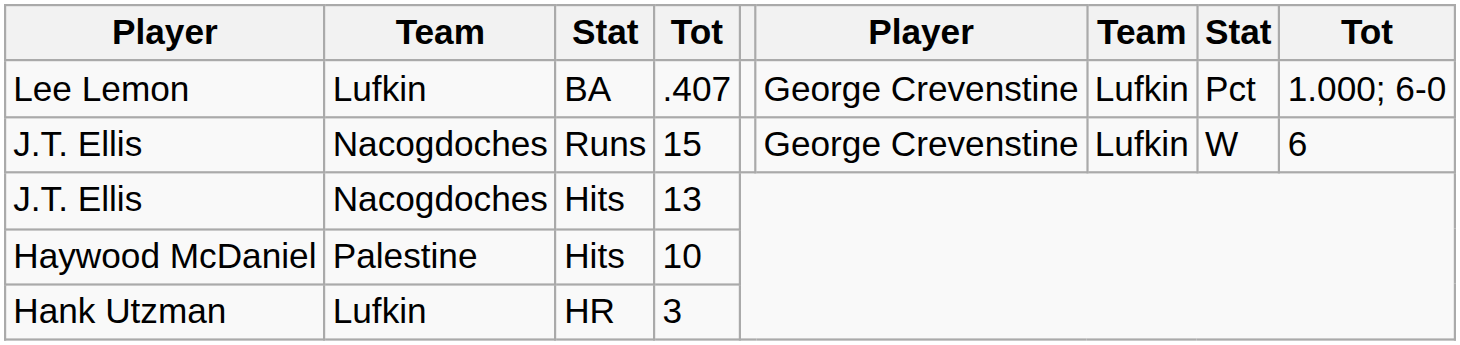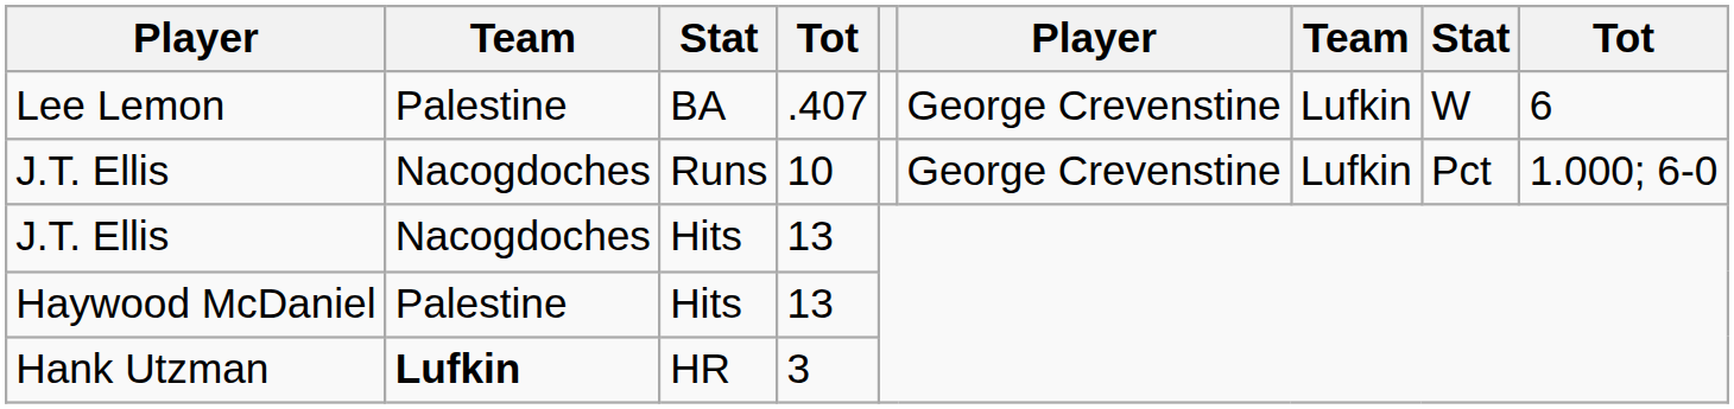 <table class="wikitable">
 <tr>
 <th>Player</th>
 <th>Team</th>
 <th>Stat</th>
 <th>Tot</th>
 <th></th>
 <th>Player</th>
 <th>Team</th>
 <th>Stat</th>
 <th>Tot</th>
 </tr>
 <tr>
 <td>Lee Lemon</td>
-<td>Lufkin</td>
+<td>Palestine</td>
 <td>BA</td>
 <td>.407</td>
 <td></td>
 <td>George Crevenstine</td>
 <td>Lufkin</td>
-<td>Pct</td>
-<td>1.000; 6-0</td>
+<td>W</td>
+<td>6</td>
 </tr>
 <tr>
 <td>J.T. Ellis</td>
 <td>Nacogdoches</td>
 <td>Runs</td>
-<td>15</td>
+<td>10</td>
 <td></td>
 <td>George Crevenstine</td>
 <td>Lufkin</td>
-<td>W</td>
-<td>6</td>
+<td>Pct</td>
+<td>1.000; 6-0</td>
 </tr>
 <tr>
 <td>J.T. Ellis</td>
 <td>Nacogdoches</td>
 <td>Hits</td>
 <td>13</td>
 </tr>
 <tr>
 <td>Haywood McDaniel</td>
 <td>Palestine</td>
 <td>Hits</td>
-<td>10</td>
+<td>13</td>
 </tr>
 <tr>
 <td>Hank Utzman</td>
-<td>Lufkin</td>
+<td><strong>Lufkin</strong></td>
 <td>HR</td>
 <td>3</td>
 </tr>
 </table>
